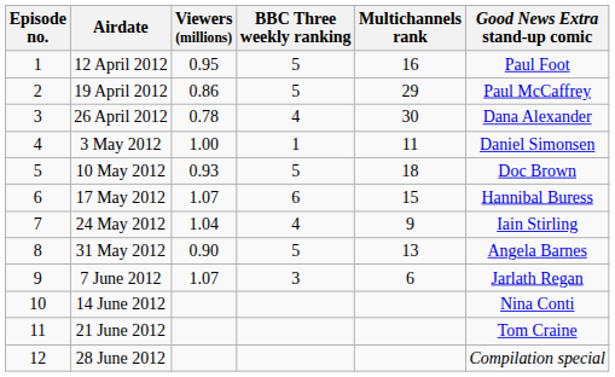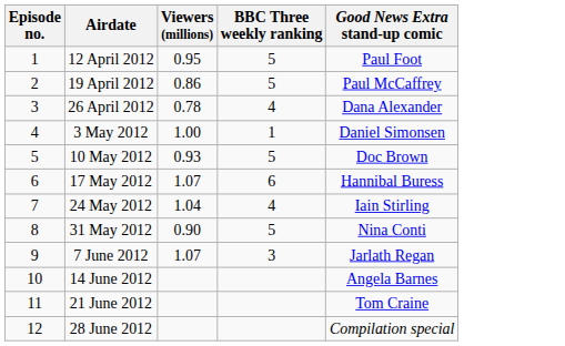 <table class="wikitable" style="text-align:center;">
 <tr>
 <th>Episode<br>no.</th>
 <th>Airdate</th>
 <th>Viewers<br><small>(millions)</small></th>
 <th>BBC Three<br>weekly ranking</th>
-<th>Multichannels<br>rank</th>
 <th><em>Good News Extra</em><br>stand-up comic</th>
 </tr>
 <tr>
 <td>1</td>
 <td>12 April 2012</td>
 <td>0.95</td>
 <td>5</td>
-<td>16</td>
 <td><a href='#'>Paul Foot</a></td>
 </tr>
 <tr>
 <td>2</td>
 <td>19 April 2012</td>
 <td>0.86</td>
 <td>5</td>
-<td>29</td>
 <td><a href='#'>Paul McCaffrey</a></td>
 </tr>
 <tr>
 <td>3</td>
 <td>26 April 2012</td>
 <td>0.78</td>
 <td>4</td>
-<td>30</td>
 <td><a href='#'>Dana Alexander</a></td>
 </tr>
 <tr>
 <td>4</td>
 <td>3 May 2012</td>
 <td>1.00</td>
 <td>1</td>
-<td>11</td>
 <td><a href='#'>Daniel Simonsen</a></td>
 </tr>
 <tr>
 <td>5</td>
 <td>10 May 2012</td>
 <td>0.93</td>
 <td>5</td>
-<td>18</td>
 <td><a href='#'>Doc Brown</a></td>
 </tr>
 <tr>
 <td>6</td>
 <td>17 May 2012</td>
 <td>1.07</td>
 <td>6</td>
-<td>15</td>
 <td><a href='#'>Hannibal Buress</a></td>
 </tr>
 <tr>
 <td>7</td>
 <td>24 May 2012</td>
 <td>1.04</td>
 <td>4</td>
-<td>9</td>
 <td><a href='#'>Iain Stirling</a></td>
 </tr>
 <tr>
 <td>8</td>
 <td>31 May 2012</td>
 <td>0.90</td>
 <td>5</td>
-<td>13</td>
-<td><a href='#'>Angela Barnes</a></td>
+<td><a href='#'>Nina Conti</a></td>
 </tr>
 <tr>
 <td>9</td>
 <td>7 June 2012</td>
 <td>1.07</td>
 <td>3</td>
-<td>6</td>
 <td><a href='#'>Jarlath Regan</a></td>
 </tr>
 <tr>
 <td>10</td>
 <td>14 June 2012</td>
 <td></td>
 <td></td>
-<td></td>
-<td><a href='#'>Nina Conti</a></td>
+<td><a href='#'>Angela Barnes</a></td>
 </tr>
 <tr>
 <td>11</td>
 <td>21 June 2012</td>
-<td></td>
 <td></td>
 <td></td>
 <td><a href='#'>Tom Craine</a></td>
 </tr>
 <tr>
 <td>12</td>
 <td>28 June 2012</td>
 <td></td>
 <td></td>
-<td></td>
 <td><em>Compilation special</em></td>
 </tr>
 </table>
